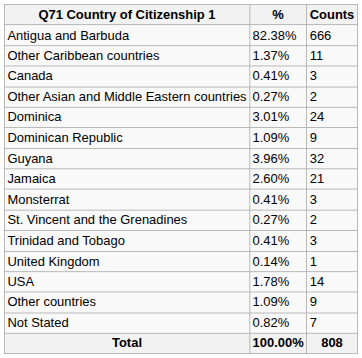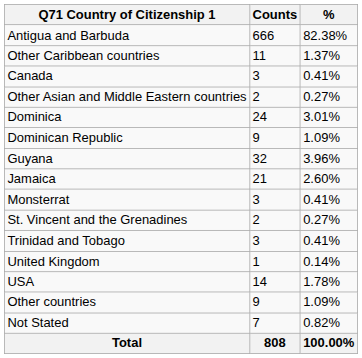 <table class="wikitable sortable">
 <tr>
 <th>Q71 Country of Citizenship 1</th>
+<th>Counts</th>
 <th>%</th>
-<th>Counts</th>
 </tr>
 <tr>
 <td>Antigua and Barbuda</td>
+<td>666</td>
 <td>82.38%</td>
-<td>666</td>
 </tr>
 <tr>
 <td>Other Caribbean countries</td>
+<td>11</td>
 <td>1.37%</td>
-<td>11</td>
 </tr>
 <tr>
 <td>Canada</td>
+<td>3</td>
 <td>0.41%</td>
-<td>3</td>
 </tr>
 <tr>
 <td>Other Asian and Middle Eastern countries</td>
+<td>2</td>
 <td>0.27%</td>
-<td>2</td>
 </tr>
 <tr>
 <td>Dominica</td>
+<td>24</td>
 <td>3.01%</td>
-<td>24</td>
 </tr>
 <tr>
 <td>Dominican Republic</td>
+<td>9</td>
 <td>1.09%</td>
-<td>9</td>
 </tr>
 <tr>
 <td>Guyana</td>
+<td>32</td>
 <td>3.96%</td>
-<td>32</td>
 </tr>
 <tr>
 <td>Jamaica</td>
+<td>21</td>
 <td>2.60%</td>
-<td>21</td>
 </tr>
 <tr>
 <td>Monsterrat</td>
+<td>3</td>
 <td>0.41%</td>
-<td>3</td>
 </tr>
 <tr>
 <td>St. Vincent and the Grenadines</td>
+<td>2</td>
 <td>0.27%</td>
-<td>2</td>
 </tr>
 <tr>
 <td>Trinidad and Tobago</td>
+<td>3</td>
 <td>0.41%</td>
-<td>3</td>
 </tr>
 <tr>
 <td>United Kingdom</td>
+<td>1</td>
 <td>0.14%</td>
-<td>1</td>
 </tr>
 <tr>
 <td>USA</td>
+<td>14</td>
 <td>1.78%</td>
-<td>14</td>
 </tr>
 <tr>
 <td>Other countries</td>
+<td>9</td>
 <td>1.09%</td>
-<td>9</td>
 </tr>
 <tr>
 <td>Not Stated</td>
+<td>7</td>
 <td>0.82%</td>
-<td>7</td>
 </tr>
 <tr>
 <th>Total</th>
+<th>808</th>
 <th>100.00%</th>
-<th>808</th>
 </tr>
 </table>
